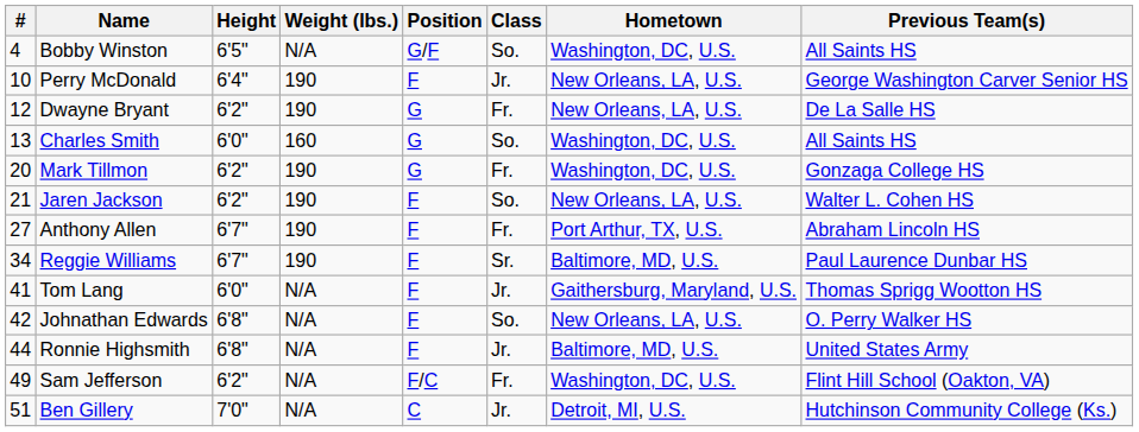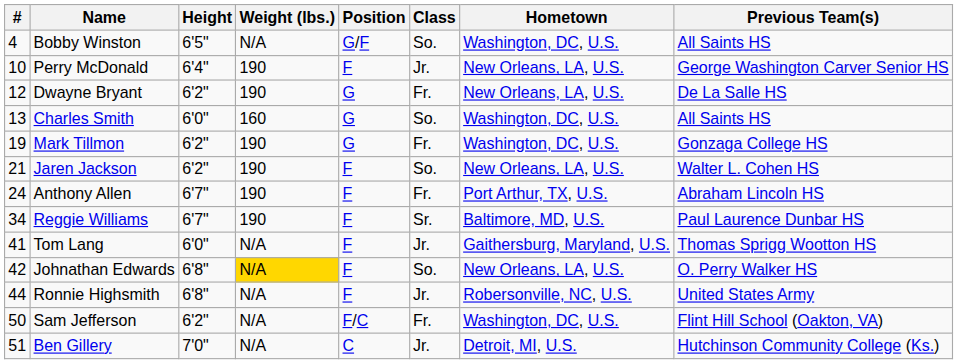 <table class="wikitable" style="font-size: 90%">
 <tr>
 <th>#</th>
 <th>Name</th>
 <th>Height</th>
 <th>Weight (lbs.)</th>
 <th>Position</th>
 <th>Class</th>
 <th>Hometown</th>
 <th>Previous Team(s)</th>
 </tr>
 <tr>
 <td>4</td>
 <td>Bobby Winston</td>
 <td>6'5"</td>
 <td>N/A</td>
 <td><a href='#'>G</a>/<a href='#'>F</a></td>
 <td>So.</td>
 <td><a href='#'>Washington, DC</a>, <a href='#'>U.S.</a></td>
 <td><a href='#'>All Saints HS</a></td>
 </tr>
 <tr>
 <td>10</td>
 <td>Perry McDonald</td>
 <td>6'4"</td>
 <td>190</td>
 <td><a href='#'>F</a></td>
 <td>Jr.</td>
 <td><a href='#'>New Orleans, LA</a>, <a href='#'>U.S.</a></td>
 <td><a href='#'>George Washington Carver Senior HS</a></td>
 </tr>
 <tr>
 <td>12</td>
 <td>Dwayne Bryant</td>
 <td>6'2"</td>
 <td>190</td>
 <td><a href='#'>G</a></td>
 <td>Fr.</td>
 <td><a href='#'>New Orleans, LA</a>, <a href='#'>U.S.</a></td>
 <td><a href='#'>De La Salle HS</a></td>
 </tr>
 <tr>
 <td>13</td>
 <td><a href='#'>Charles Smith</a></td>
 <td>6'0"</td>
 <td>160</td>
 <td><a href='#'>G</a></td>
 <td>So.</td>
 <td><a href='#'>Washington, DC</a>, <a href='#'>U.S.</a></td>
 <td><a href='#'>All Saints HS</a></td>
 </tr>
 <tr>
-<td>20</td>
+<td>19</td>
 <td><a href='#'>Mark Tillmon</a></td>
 <td>6'2"</td>
 <td>190</td>
 <td><a href='#'>G</a></td>
 <td>Fr.</td>
 <td><a href='#'>Washington, DC</a>, <a href='#'>U.S.</a></td>
 <td><a href='#'>Gonzaga College HS</a></td>
 </tr>
 <tr>
 <td>21</td>
 <td><a href='#'>Jaren Jackson</a></td>
 <td>6'2"</td>
 <td>190</td>
 <td><a href='#'>F</a></td>
 <td>So.</td>
 <td><a href='#'>New Orleans, LA</a>, <a href='#'>U.S.</a></td>
 <td><a href='#'>Walter L. Cohen HS</a></td>
 </tr>
 <tr>
-<td>27</td>
+<td>24</td>
 <td>Anthony Allen</td>
 <td>6'7"</td>
 <td>190</td>
 <td><a href='#'>F</a></td>
 <td>Fr.</td>
 <td><a href='#'>Port Arthur, TX</a>, <a href='#'>U.S.</a></td>
 <td><a href='#'>Abraham Lincoln HS</a></td>
 </tr>
 <tr>
 <td>34</td>
 <td><a href='#'>Reggie Williams</a></td>
 <td>6'7"</td>
 <td>190</td>
 <td><a href='#'>F</a></td>
 <td>Sr.</td>
 <td><a href='#'>Baltimore, MD</a>, <a href='#'>U.S.</a></td>
 <td><a href='#'>Paul Laurence Dunbar HS</a></td>
 </tr>
 <tr>
 <td>41</td>
 <td>Tom Lang</td>
 <td>6'0"</td>
 <td>N/A</td>
 <td><a href='#'>F</a></td>
 <td>Jr.</td>
 <td><a href='#'>Gaithersburg, Maryland</a>, <a href='#'>U.S.</a></td>
 <td><a href='#'>Thomas Sprigg Wootton HS</a></td>
 </tr>
 <tr>
 <td>42</td>
 <td>Johnathan Edwards</td>
 <td>6'8"</td>
-<td>N/A</td>
+<td style="background: gold;">N/A</td>
 <td><a href='#'>F</a></td>
 <td>So.</td>
 <td><a href='#'>New Orleans, LA</a>, <a href='#'>U.S.</a></td>
 <td><a href='#'>O. Perry Walker HS</a></td>
 </tr>
 <tr>
 <td>44</td>
 <td>Ronnie Highsmith</td>
 <td>6'8"</td>
 <td>N/A</td>
 <td><a href='#'>F</a></td>
 <td>Jr.</td>
-<td><a href='#'>Baltimore, MD</a>, <a href='#'>U.S.</a></td>
+<td><a href='#'>Robersonville, NC</a>, <a href='#'>U.S.</a></td>
 <td><a href='#'>United States Army</a></td>
 </tr>
 <tr>
-<td>49</td>
+<td>50</td>
 <td>Sam Jefferson</td>
 <td>6'2"</td>
 <td>N/A</td>
 <td><a href='#'>F</a>/<a href='#'>C</a></td>
 <td>Fr.</td>
 <td><a href='#'>Washington, DC</a>, <a href='#'>U.S.</a></td>
 <td><a href='#'>Flint Hill School</a> (<a href='#'>Oakton, VA</a>)</td>
 </tr>
 <tr>
 <td>51</td>
 <td><a href='#'>Ben Gillery</a></td>
 <td>7'0"</td>
 <td>N/A</td>
 <td><a href='#'>C</a></td>
 <td>Jr.</td>
 <td><a href='#'>Detroit, MI</a>, <a href='#'>U.S.</a></td>
 <td><a href='#'>Hutchinson Community College</a> (<a href='#'>Ks.</a>)</td>
 </tr>
 </table>
